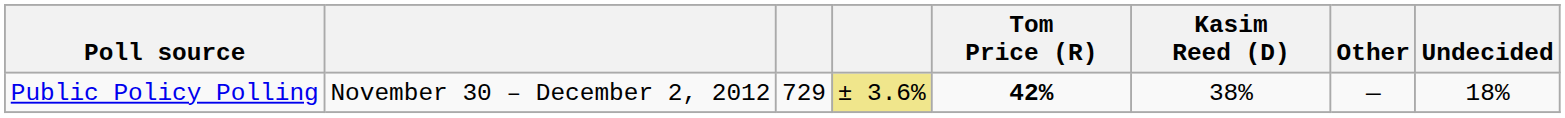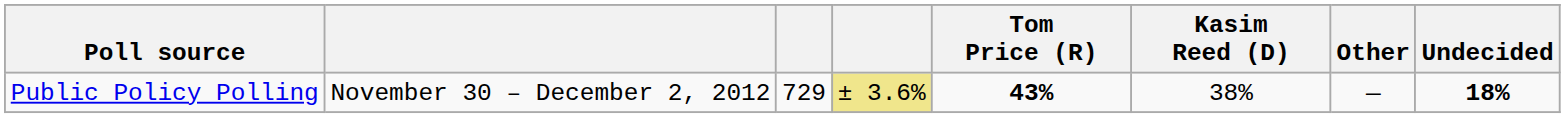 <table class="wikitable" style="text-align:center">
 <tr valign= bottom>
 <th>Poll source</th>
 <th></th>
 <th></th>
 <th></th>
 <th style="width:100px;">Tom<br>Price (R)</th>
 <th style="width:100px;">Kasim<br>Reed (D)</th>
 <th>Other</th>
 <th>Undecided</th>
 </tr>
 <tr>
 <td align=left><a href='#'>Public Policy Polling</a></td>
 <td>November 30 – December 2, 2012</td>
 <td>729</td>
 <td style="background: khaki;">± 3.6%</td>
-<td><strong>42%</strong></td>
+<td><strong>43%</strong></td>
 <td>38%</td>
 <td>—</td>
-<td>18%</td>
+<td><strong>18%</strong></td>
 </tr>
 </table>
